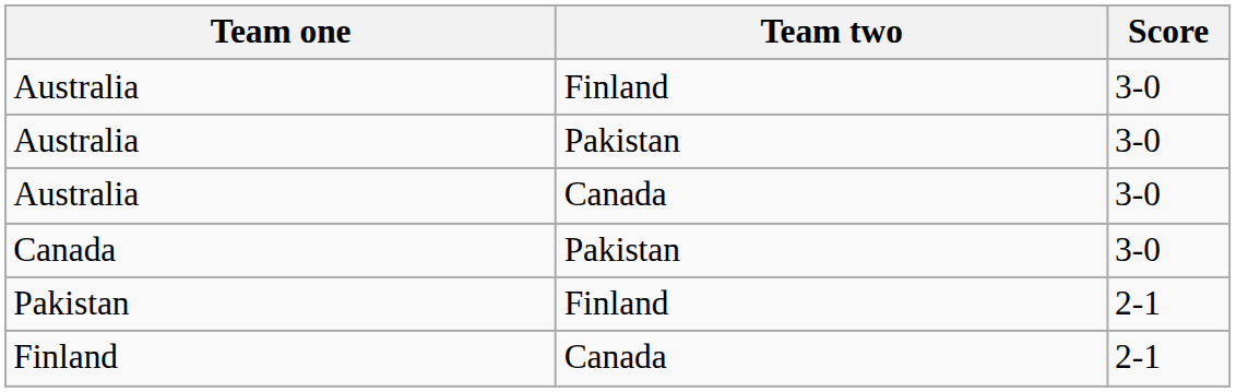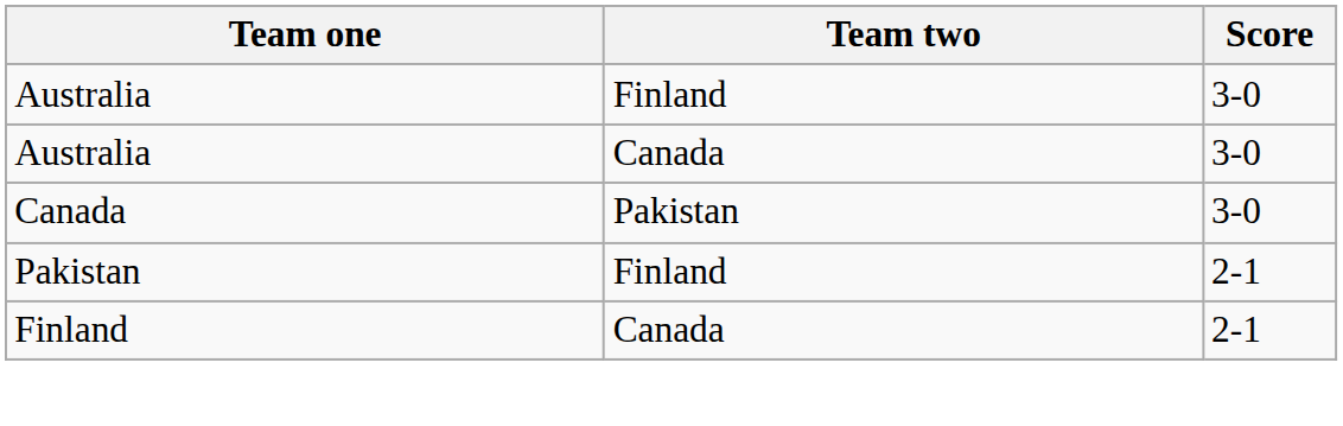 <table class="wikitable">
 <tr>
 <th width=250>Team one</th>
 <th width=250>Team two</th>
 <th width=50>Score</th>
 </tr>
 <tr>
 <td> Australia</td>
 <td> Finland</td>
-<td>3-0</td>
-</tr>
-<tr>
-<td> Australia</td>
-<td> Pakistan</td>
 <td>3-0</td>
 </tr>
 <tr>
 <td> Australia</td>
 <td> Canada</td>
 <td>3-0</td>
 </tr>
 <tr>
 <td> Canada</td>
 <td> Pakistan</td>
 <td>3-0</td>
 </tr>
 <tr>
 <td> Pakistan</td>
 <td> Finland</td>
 <td>2-1</td>
 </tr>
 <tr>
 <td> Finland</td>
 <td> Canada</td>
 <td>2-1</td>
 </tr>
 </table>
